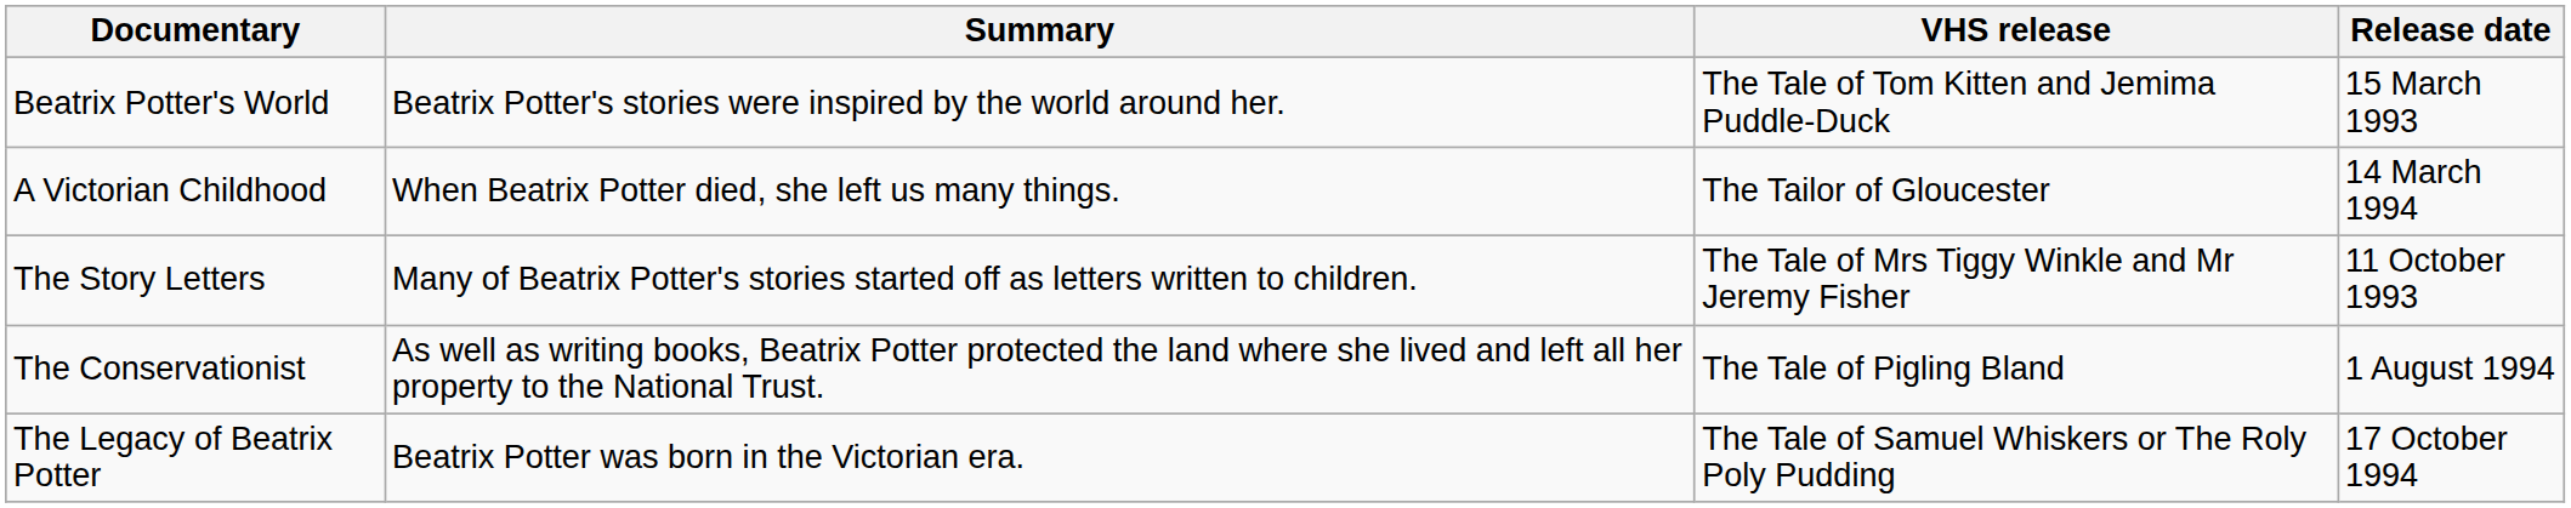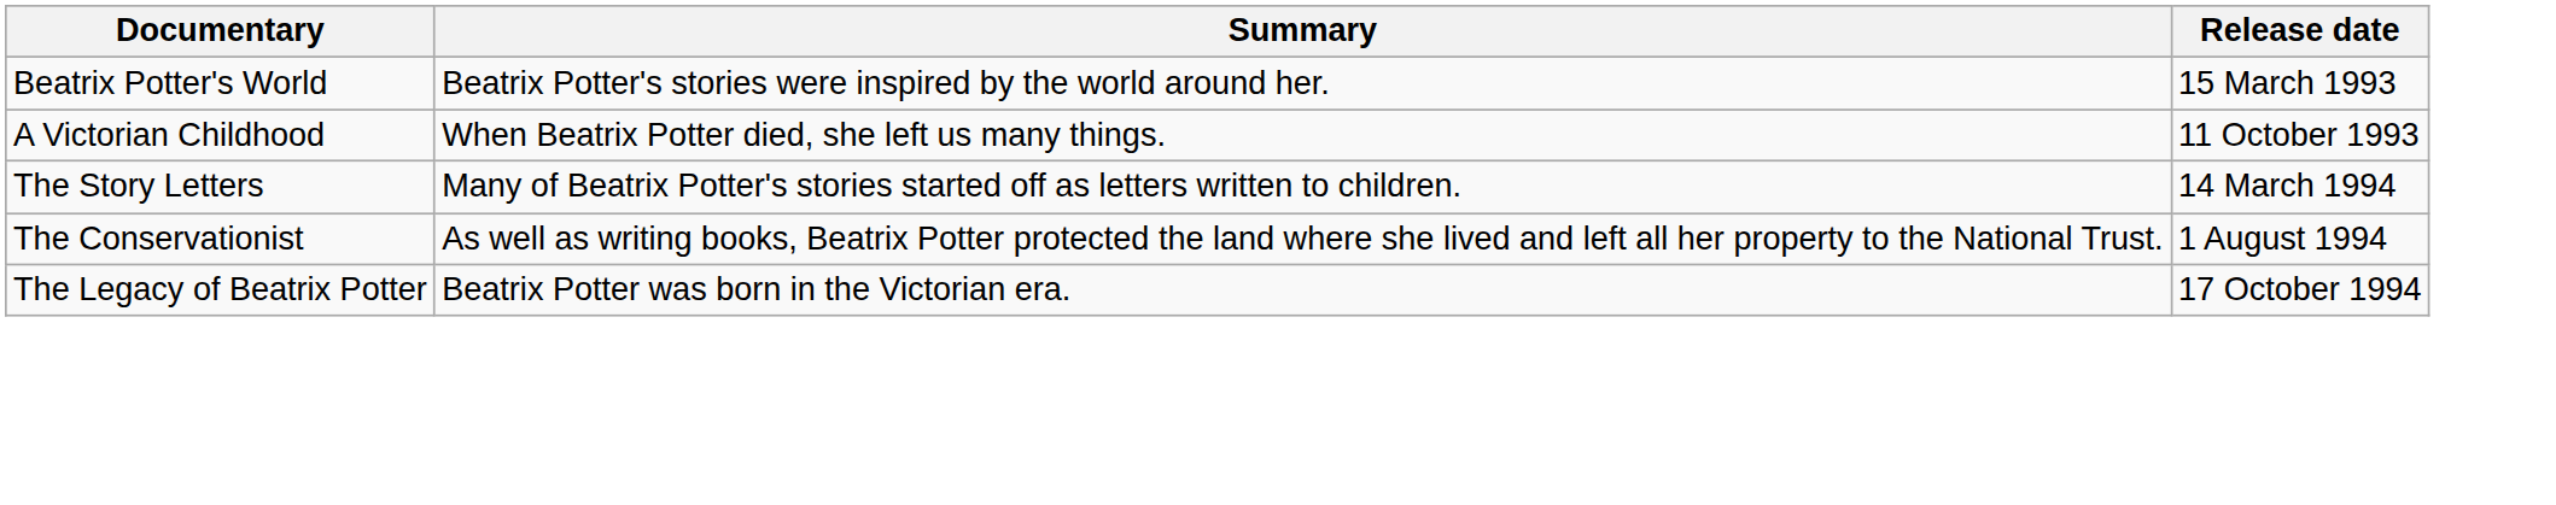 <table class="wikitable">
 <tr>
 <th>Documentary</th>
 <th>Summary</th>
-<th>VHS release</th>
 <th>Release date</th>
 </tr>
 <tr>
 <td>Beatrix Potter's World</td>
 <td>Beatrix Potter's stories were inspired by the world around her.</td>
-<td>The Tale of Tom Kitten and Jemima Puddle-Duck</td>
 <td>15 March 1993</td>
 </tr>
 <tr>
 <td>A Victorian Childhood</td>
 <td>When Beatrix Potter died, she left us many things.</td>
-<td>The Tailor of Gloucester</td>
-<td>14 March 1994</td>
+<td>11 October 1993</td>
 </tr>
 <tr>
 <td>The Story Letters</td>
 <td>Many of Beatrix Potter's stories started off as letters written to children.</td>
-<td>The Tale of Mrs Tiggy Winkle and Mr Jeremy Fisher</td>
-<td>11 October 1993</td>
+<td>14 March 1994</td>
 </tr>
 <tr>
 <td>The Conservationist</td>
 <td>As well as writing books, Beatrix Potter protected the land where she lived and left all her property to the National Trust.</td>
-<td>The Tale of Pigling Bland</td>
 <td>1 August 1994</td>
 </tr>
 <tr>
 <td>The Legacy of Beatrix Potter</td>
 <td>Beatrix Potter was born in the Victorian era.</td>
-<td>The Tale of Samuel Whiskers or The Roly Poly Pudding</td>
 <td>17 October 1994</td>
 </tr>
 </table>
